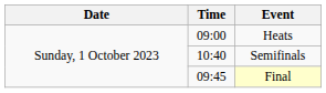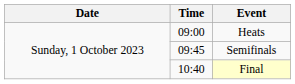 <table class = "wikitable" style="text-align:center;">
 <tr>
 <th width=220>Date</th>
 <th width=50>Time</th>
 <th width=100>Event</th>
 </tr>
 <tr>
 <td rowspan=3>Sunday, 1 October 2023</td>
 <td>09:00</td>
 <td>Heats</td>
 </tr>
 <tr>
-<td>10:40</td>
+<td>09:45</td>
 <td>Semifinals</td>
 </tr>
 <tr>
-<td>09:45</td>
+<td>10:40</td>
 <td bgcolor=ffffcc>Final</td>
 </tr>
 </table>
